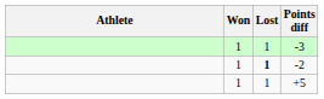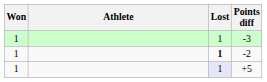 <table class="wikitable">
 <tr>
+<th>Won</th>
 <th style="width:18em">Athlete</th>
-<th>Won</th>
 <th>Lost</th>
 <th>Points<br>diff</th>
 </tr>
 <tr bgcolor="#ccffcc">
+<td align="center">1</td>
 <td></td>
-<td align="center">1</td>
 <td align="center">1</td>
 <td align="center">-3</td>
 </tr>
 <tr>
+<td align="center">1</td>
 <td></td>
-<td align="center">1</td>
 <td align="center"><strong>1</strong></td>
 <td align="center">-2</td>
 </tr>
 <tr>
+<td align="center">1</td>
 <td></td>
-<td align="center">1</td>
-<td align="center">1</td>
+<td align="center" style="background: lavender;">1</td>
 <td align="center">+5</td>
 </tr>
 </table>
